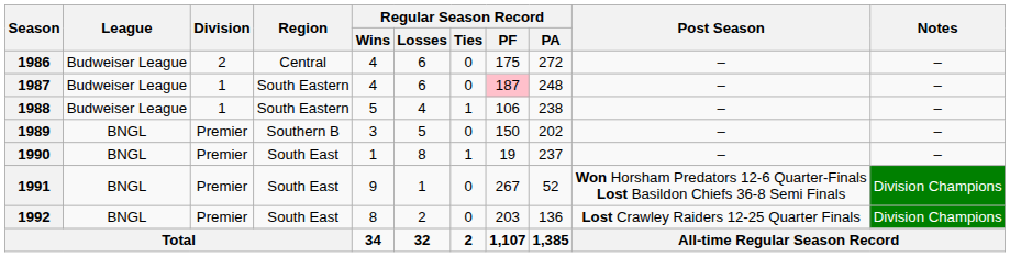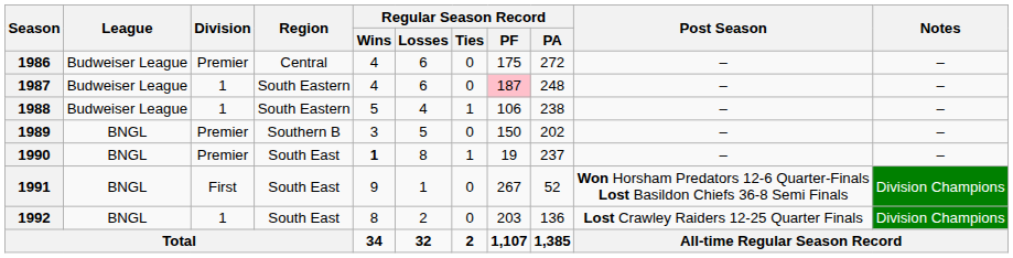 <table class="wikitable" style="text-align:center; font-size:95%">
 <tr>
 <th rowspan="2">Season</th>
 <th rowspan="2">League</th>
 <th rowspan="2">Division</th>
 <th rowspan="2">Region</th>
 <th colspan="5">Regular Season Record</th>
 <th rowspan="2">Post Season</th>
 <th rowspan="2">Notes</th>
 </tr>
 <tr>
 <th>Wins</th>
 <th>Losses</th>
 <th>Ties</th>
 <th>PF</th>
 <th>PA</th>
 </tr>
 <tr>
 <th align="center">1986</th>
 <td align="center">Budweiser League</td>
-<td align="center">2</td>
+<td align="center">Premier</td>
 <td align="center">Central</td>
 <td align="center">4</td>
 <td align="center">6</td>
 <td align="center">0</td>
 <td align="center">175</td>
 <td align="center">272</td>
 <td align="center">–</td>
 <td align="center">–</td>
 </tr>
 <tr>
 <th align="center">1987</th>
 <td align="center">Budweiser League</td>
 <td align="center">1</td>
 <td align="center">South Eastern</td>
 <td align="center">4</td>
 <td align="center">6</td>
 <td align="center">0</td>
 <td align="center" style="background: pink;">187</td>
 <td align="center">248</td>
 <td align="center">–</td>
 <td align="center">–</td>
 </tr>
 <tr>
 <th align="center">1988</th>
 <td align="center">Budweiser League</td>
 <td align="center">1</td>
 <td align="center">South Eastern</td>
 <td align="center">5</td>
 <td align="center">4</td>
 <td align="center">1</td>
 <td align="center">106</td>
 <td align="center">238</td>
 <td align="center">–</td>
 <td align="center">–</td>
 </tr>
 <tr>
 <th align="center">1989</th>
 <td align="center">BNGL</td>
 <td align="center">Premier</td>
 <td align="center">Southern B</td>
 <td align="center">3</td>
 <td align="center">5</td>
 <td align="center">0</td>
 <td align="center">150</td>
 <td align="center">202</td>
 <td align="center">–</td>
 <td align="center">–</td>
 </tr>
 <tr>
 <th align="center">1990</th>
 <td align="center">BNGL</td>
 <td align="center">Premier</td>
 <td align="center">South East</td>
-<td align="center">1</td>
+<td align="center"><strong>1</strong></td>
 <td align="center">8</td>
 <td align="center">1</td>
 <td align="center">19</td>
 <td align="center">237</td>
 <td align="center">–</td>
 <td align="center">–</td>
 </tr>
 <tr>
 <th align="center">1991</th>
 <td align="center">BNGL</td>
-<td align="center">Premier</td>
+<td align="center">First</td>
 <td align="center">South East</td>
 <td align="center">9</td>
 <td align="center">1</td>
 <td align="center">0</td>
 <td align="center">267</td>
 <td align="center">52</td>
 <td align="center"><strong>Won</strong> Horsham Predators 12-6 Quarter-Finals<br><strong>Lost</strong> Basildon Chiefs 36-8 Semi Finals</td>
 <td style="background: green; color: white;">Division Champions</td>
 </tr>
 <tr>
 <th align="center">1992</th>
 <td align="center">BNGL</td>
-<td align="center">Premier</td>
+<td align="center">1</td>
 <td align="center">South East</td>
 <td align="center">8</td>
 <td align="center">2</td>
 <td align="center">0</td>
 <td align="center">203</td>
 <td align="center">136</td>
 <td align="center"><strong>Lost</strong> Crawley Raiders 12-25 Quarter Finals</td>
 <td style="background: green; color: white;">Division Champions</td>
 </tr>
 <tr>
 <th align="center" rowSpan="4" colSpan="4">Total</th>
 <td align="center"><strong>34</strong></td>
 <td align="center"><strong>32</strong></td>
 <td align="center"><strong>2</strong></td>
 <td align="center"><strong>1,107</strong></td>
 <td align="center"><strong>1,385</strong></td>
 <th align="center" colSpan="3">All-time Regular Season Record</th>
 </tr>
 </table>
